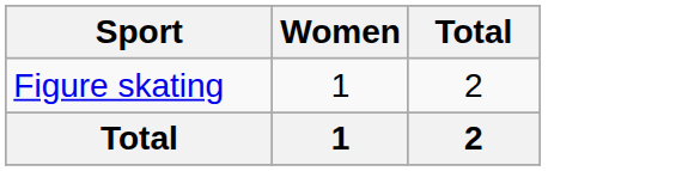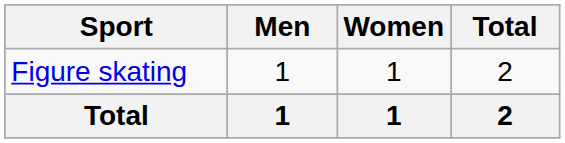 <table class="wikitable sortable" style=text-align:center>
 <tr>
 <th width=120>Sport</th>
+<th width=55>Men</th>
 <th width=55>Women</th>
 <th width=55>Total</th>
 </tr>
 <tr>
 <td align=left><a href='#'>Figure skating</a></td>
 <td>1</td>
+<td>1</td>
 <td>2</td>
 </tr>
 <tr>
 <th>Total</th>
 <th>1</th>
+<th>1</th>
 <th>2</th>
 </tr>
 </table>
